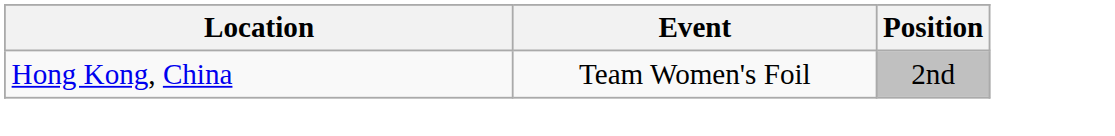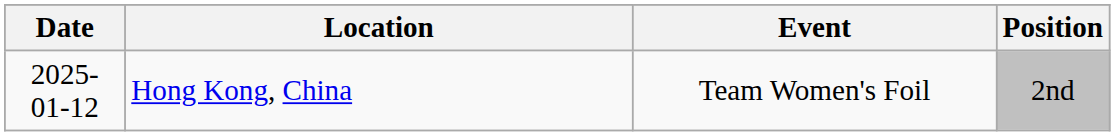 <table class="wikitable" style="text-align:center;">
 <tr>
+<th>Date</th>
 <th style="width:17em">Location</th>
 <th style="width:12em">Event</th>
 <th>Position</th>
 </tr>
 <tr>
+<td>2025-01-12</td>
 <td rowspan="1" align="left"> <a href='#'>Hong Kong</a>, <a href='#'>China</a></td>
 <td>Team Women's Foil</td>
 <td bgcolor="silver">2nd</td>
 </tr>
 </table>
